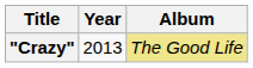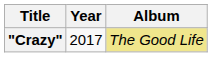 <table class="wikitable plainrowheaders" style="text-align:center;">
 <tr>
 <th scope=col>Title</th>
 <th scope=col>Year</th>
 <th scope=col>Album</th>
 </tr>
 <tr>
 <th scope="row">"Crazy"</th>
-<td>2013</td>
+<td>2017</td>
 <td style="background: khaki;"><em>The Good Life</em></td>
 </tr>
 </table>
